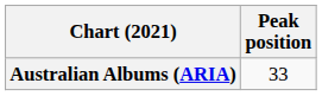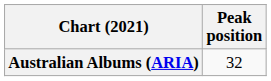 <table class="wikitable plainrowheaders" style="text-align:center">
 <tr>
 <th scope="col">Chart (2021)</th>
 <th scope="col">Peak<br>position</th>
 </tr>
 <tr>
 <th scope="row">Australian Albums (<a href='#'>ARIA</a>)</th>
-<td>33</td>
+<td>32</td>
 </tr>
 </table>
